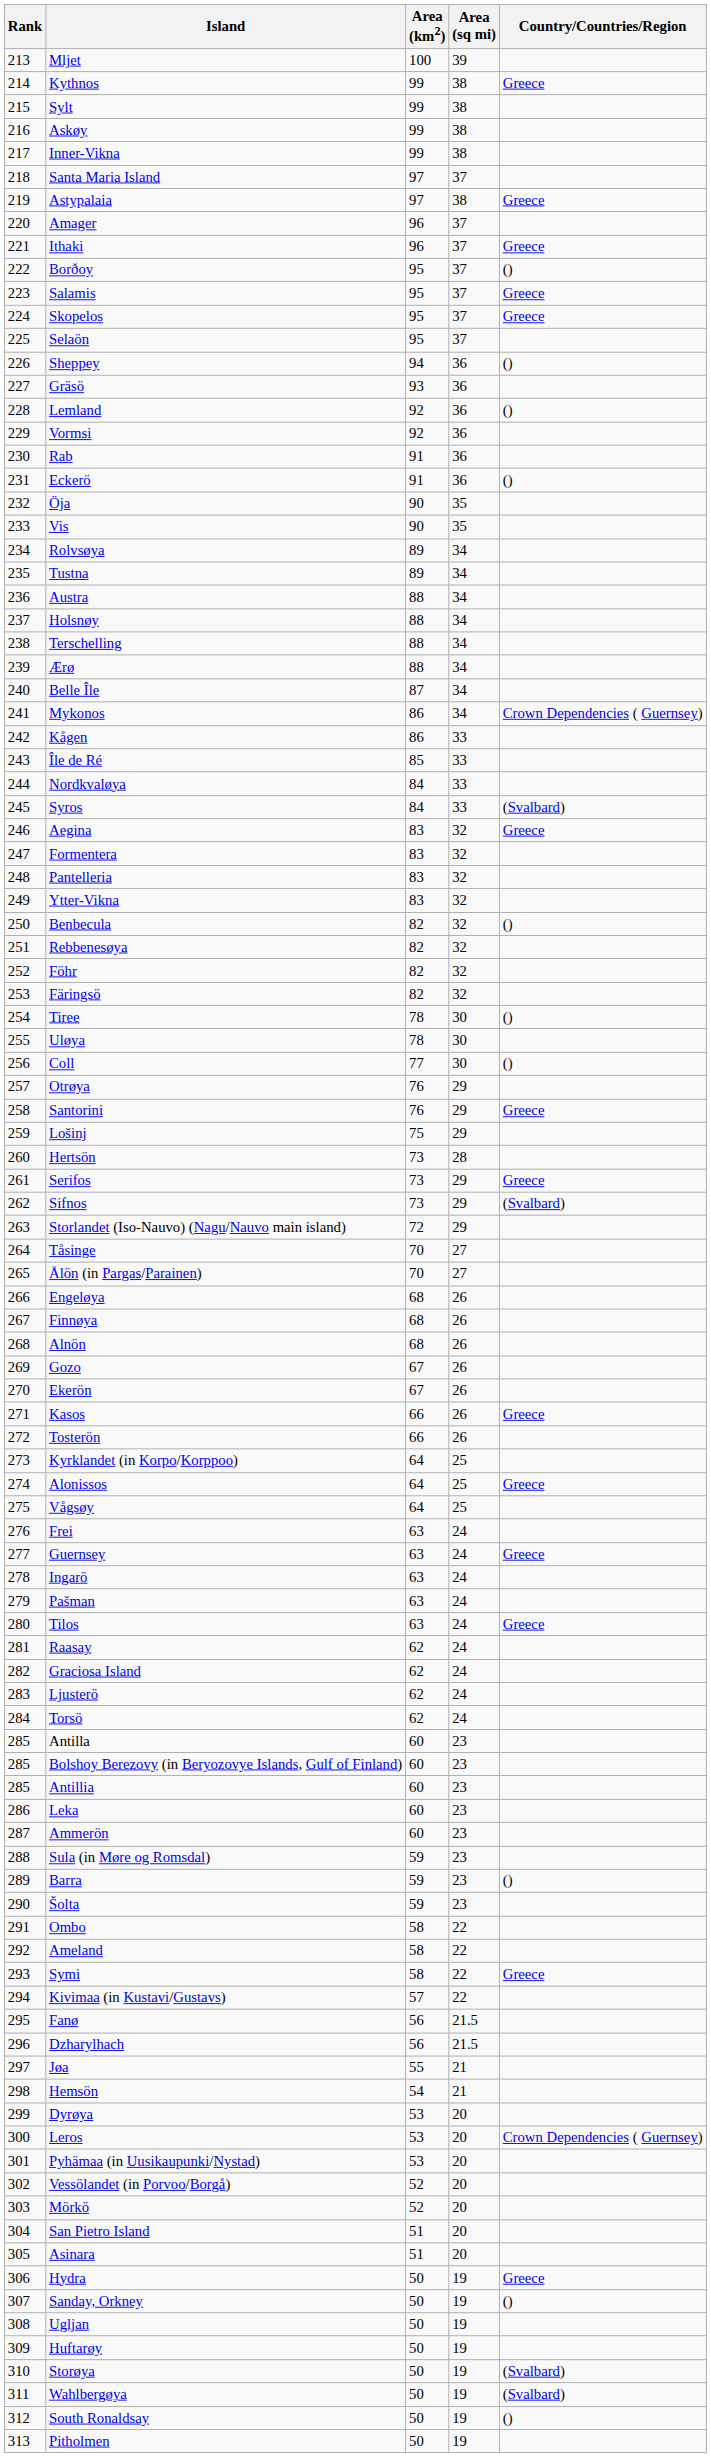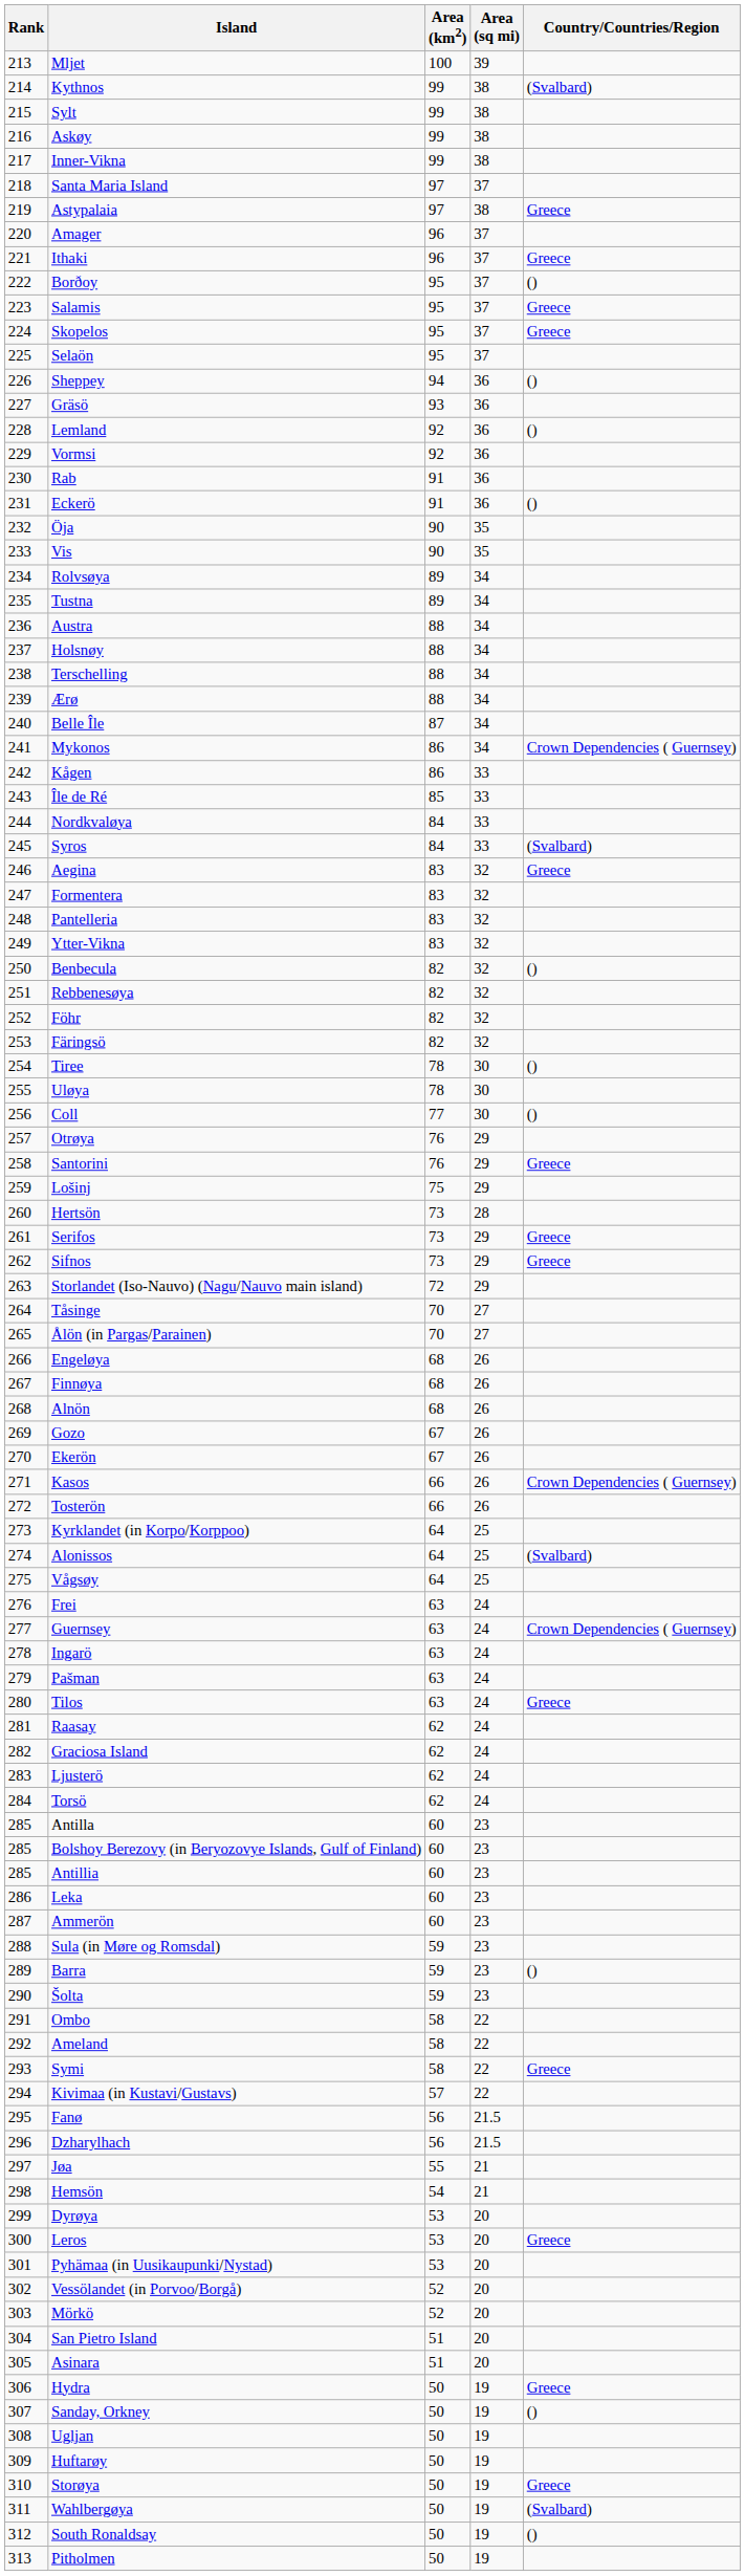 <table class="wikitable sortable">
 <tr>
 <th>Rank</th>
 <th>Island</th>
 <th>Area<br>(km<sup>2</sup>)</th>
 <th>Area<br>(sq mi)</th>
 <th>Country/Countries/Region</th>
 </tr>
 <tr>
 <td>213</td>
 <td><a href='#'>Mljet</a></td>
 <td>100</td>
 <td>39</td>
 <td></td>
 </tr>
 <tr>
 <td>214</td>
 <td><a href='#'>Kythnos</a></td>
 <td>99</td>
 <td>38</td>
-<td> <a href='#'>Greece</a></td>
+<td> (<a href='#'>Svalbard</a>)</td>
 </tr>
 <tr>
 <td>215</td>
 <td><a href='#'>Sylt</a></td>
 <td>99</td>
 <td>38</td>
 <td></td>
 </tr>
 <tr>
 <td>216</td>
 <td><a href='#'>Askøy</a></td>
 <td>99</td>
 <td>38</td>
 <td></td>
 </tr>
 <tr>
 <td>217</td>
 <td><a href='#'>Inner-Vikna</a></td>
 <td>99</td>
 <td>38</td>
 <td></td>
 </tr>
 <tr>
 <td>218</td>
 <td><a href='#'>Santa Maria Island</a></td>
 <td>97</td>
 <td>37</td>
 <td></td>
 </tr>
 <tr>
 <td>219</td>
 <td><a href='#'>Astypalaia</a></td>
 <td>97</td>
 <td>38</td>
 <td> <a href='#'>Greece</a></td>
 </tr>
 <tr>
 <td>220</td>
 <td><a href='#'>Amager</a></td>
 <td>96</td>
 <td>37</td>
 <td></td>
 </tr>
 <tr>
 <td>221</td>
 <td><a href='#'>Ithaki</a></td>
 <td>96</td>
 <td>37</td>
 <td> <a href='#'>Greece</a></td>
 </tr>
 <tr>
 <td>222</td>
 <td><a href='#'>Borðoy</a></td>
 <td>95</td>
 <td>37</td>
 <td> ()</td>
 </tr>
 <tr>
 <td>223</td>
 <td><a href='#'>Salamis</a></td>
 <td>95</td>
 <td>37</td>
 <td> <a href='#'>Greece</a></td>
 </tr>
 <tr>
 <td>224</td>
 <td><a href='#'>Skopelos</a></td>
 <td>95</td>
 <td>37</td>
 <td> <a href='#'>Greece</a></td>
 </tr>
 <tr>
 <td>225</td>
 <td><a href='#'>Selaön</a></td>
 <td>95</td>
 <td>37</td>
 <td></td>
 </tr>
 <tr>
 <td>226</td>
 <td><a href='#'>Sheppey</a></td>
 <td>94</td>
 <td>36</td>
 <td> ()</td>
 </tr>
 <tr>
 <td>227</td>
 <td><a href='#'>Gräsö</a></td>
 <td>93</td>
 <td>36</td>
 <td></td>
 </tr>
 <tr>
 <td>228</td>
 <td><a href='#'>Lemland</a></td>
 <td>92</td>
 <td>36</td>
 <td> ()</td>
 </tr>
 <tr>
 <td>229</td>
 <td><a href='#'>Vormsi</a></td>
 <td>92</td>
 <td>36</td>
 <td></td>
 </tr>
 <tr>
 <td>230</td>
 <td><a href='#'>Rab</a></td>
 <td>91</td>
 <td>36</td>
 <td></td>
 </tr>
 <tr>
 <td>231</td>
 <td><a href='#'>Eckerö</a></td>
 <td>91</td>
 <td>36</td>
 <td> ()</td>
 </tr>
 <tr>
 <td>232</td>
 <td><a href='#'>Öja</a></td>
 <td>90</td>
 <td>35</td>
 <td></td>
 </tr>
 <tr>
 <td>233</td>
 <td><a href='#'>Vis</a></td>
 <td>90</td>
 <td>35</td>
 <td></td>
 </tr>
 <tr>
 <td>234</td>
 <td><a href='#'>Rolvsøya</a></td>
 <td>89</td>
 <td>34</td>
 <td></td>
 </tr>
 <tr>
 <td>235</td>
 <td><a href='#'>Tustna</a></td>
 <td>89</td>
 <td>34</td>
 <td></td>
 </tr>
 <tr>
 <td>236</td>
 <td><a href='#'>Austra</a></td>
 <td>88</td>
 <td>34</td>
 <td></td>
 </tr>
 <tr>
 <td>237</td>
 <td><a href='#'>Holsnøy</a></td>
 <td>88</td>
 <td>34</td>
 <td></td>
 </tr>
 <tr>
 <td>238</td>
 <td><a href='#'>Terschelling</a></td>
 <td>88</td>
 <td>34</td>
 <td></td>
 </tr>
 <tr>
 <td>239</td>
 <td><a href='#'>Ærø</a></td>
 <td>88</td>
 <td>34</td>
 <td></td>
 </tr>
 <tr>
 <td>240</td>
 <td><a href='#'>Belle Île</a></td>
 <td>87</td>
 <td>34</td>
 <td></td>
 </tr>
 <tr>
 <td>241</td>
 <td><a href='#'>Mykonos</a></td>
 <td>86</td>
 <td>34</td>
 <td> <a href='#'>Crown Dependencies</a> ( <a href='#'>Guernsey</a>)</td>
 </tr>
 <tr>
 <td>242</td>
 <td><a href='#'>Kågen</a></td>
 <td>86</td>
 <td>33</td>
 <td></td>
 </tr>
 <tr>
 <td>243</td>
 <td><a href='#'>Île de Ré</a></td>
 <td>85</td>
 <td>33</td>
 <td></td>
 </tr>
 <tr>
 <td>244</td>
 <td><a href='#'>Nordkvaløya</a></td>
 <td>84</td>
 <td>33</td>
 <td></td>
 </tr>
 <tr>
 <td>245</td>
 <td><a href='#'>Syros</a></td>
 <td>84</td>
 <td>33</td>
 <td> (<a href='#'>Svalbard</a>)</td>
 </tr>
 <tr>
 <td>246</td>
 <td><a href='#'>Aegina</a></td>
 <td>83</td>
 <td>32</td>
 <td> <a href='#'>Greece</a></td>
 </tr>
 <tr>
 <td>247</td>
 <td><a href='#'>Formentera</a></td>
 <td>83</td>
 <td>32</td>
 <td></td>
 </tr>
 <tr>
 <td>248</td>
 <td><a href='#'>Pantelleria</a></td>
 <td>83</td>
 <td>32</td>
 <td></td>
 </tr>
 <tr>
 <td>249</td>
 <td><a href='#'>Ytter-Vikna</a></td>
 <td>83</td>
 <td>32</td>
 <td></td>
 </tr>
 <tr>
 <td>250</td>
 <td><a href='#'>Benbecula</a></td>
 <td>82</td>
 <td>32</td>
 <td> ()</td>
 </tr>
 <tr>
 <td>251</td>
 <td><a href='#'>Rebbenesøya</a></td>
 <td>82</td>
 <td>32</td>
 <td></td>
 </tr>
 <tr>
 <td>252</td>
 <td><a href='#'>Föhr</a></td>
 <td>82</td>
 <td>32</td>
 <td></td>
 </tr>
 <tr>
 <td>253</td>
 <td><a href='#'>Färingsö</a></td>
 <td>82</td>
 <td>32</td>
 <td></td>
 </tr>
 <tr>
 <td>254</td>
 <td><a href='#'>Tiree</a></td>
 <td>78</td>
 <td>30</td>
 <td> ()</td>
 </tr>
 <tr>
 <td>255</td>
 <td><a href='#'>Uløya</a></td>
 <td>78</td>
 <td>30</td>
 <td></td>
 </tr>
 <tr>
 <td>256</td>
 <td><a href='#'>Coll</a></td>
 <td>77</td>
 <td>30</td>
 <td> ()</td>
 </tr>
 <tr>
 <td>257</td>
 <td><a href='#'>Otrøya</a></td>
 <td>76</td>
 <td>29</td>
 <td></td>
 </tr>
 <tr>
 <td>258</td>
 <td><a href='#'>Santorini</a></td>
 <td>76</td>
 <td>29</td>
 <td> <a href='#'>Greece</a></td>
 </tr>
 <tr>
 <td>259</td>
 <td><a href='#'>Lošinj</a></td>
 <td>75</td>
 <td>29</td>
 <td></td>
 </tr>
 <tr>
 <td>260</td>
 <td><a href='#'>Hertsön</a></td>
 <td>73</td>
 <td>28</td>
 <td></td>
 </tr>
 <tr>
 <td>261</td>
 <td><a href='#'>Serifos</a></td>
 <td>73</td>
 <td>29</td>
 <td> <a href='#'>Greece</a></td>
 </tr>
 <tr>
 <td>262</td>
 <td><a href='#'>Sifnos</a></td>
 <td>73</td>
 <td>29</td>
-<td> (<a href='#'>Svalbard</a>)</td>
+<td> <a href='#'>Greece</a></td>
 </tr>
 <tr>
 <td>263</td>
 <td><a href='#'>Storlandet</a> (Iso-Nauvo) (<a href='#'>Nagu</a>/<a href='#'>Nauvo</a> main island)</td>
 <td>72</td>
 <td>29</td>
 <td></td>
 </tr>
 <tr>
 <td>264</td>
 <td><a href='#'>Tåsinge</a></td>
 <td>70</td>
 <td>27</td>
 <td></td>
 </tr>
 <tr>
 <td>265</td>
 <td><a href='#'>Ålön</a> (in <a href='#'>Pargas</a>/<a href='#'>Parainen</a>)</td>
 <td>70</td>
 <td>27</td>
 <td></td>
 </tr>
 <tr>
 <td>266</td>
 <td><a href='#'>Engeløya</a></td>
 <td>68</td>
 <td>26</td>
 <td></td>
 </tr>
 <tr>
 <td>267</td>
 <td><a href='#'>Finnøya</a></td>
 <td>68</td>
 <td>26</td>
 <td></td>
 </tr>
 <tr>
 <td>268</td>
 <td><a href='#'>Alnön</a></td>
 <td>68</td>
 <td>26</td>
 <td></td>
 </tr>
 <tr>
 <td>269</td>
 <td><a href='#'>Gozo</a></td>
 <td>67</td>
 <td>26</td>
 <td></td>
 </tr>
 <tr>
 <td>270</td>
 <td><a href='#'>Ekerön</a></td>
 <td>67</td>
 <td>26</td>
 <td></td>
 </tr>
 <tr>
 <td>271</td>
 <td><a href='#'>Kasos</a></td>
 <td>66</td>
 <td>26</td>
-<td> <a href='#'>Greece</a></td>
+<td> <a href='#'>Crown Dependencies</a> ( <a href='#'>Guernsey</a>)</td>
 </tr>
 <tr>
 <td>272</td>
 <td><a href='#'>Tosterön</a></td>
 <td>66</td>
 <td>26</td>
 <td></td>
 </tr>
 <tr>
 <td>273</td>
 <td><a href='#'>Kyrklandet</a> (in <a href='#'>Korpo</a>/<a href='#'>Korppoo</a>)</td>
 <td>64</td>
 <td>25</td>
 <td></td>
 </tr>
 <tr>
 <td>274</td>
 <td><a href='#'>Alonissos</a></td>
 <td>64</td>
 <td>25</td>
-<td> <a href='#'>Greece</a></td>
+<td> (<a href='#'>Svalbard</a>)</td>
 </tr>
 <tr>
 <td>275</td>
 <td><a href='#'>Vågsøy</a></td>
 <td>64</td>
 <td>25</td>
 <td></td>
 </tr>
 <tr>
 <td>276</td>
 <td><a href='#'>Frei</a></td>
 <td>63</td>
 <td>24</td>
 <td></td>
 </tr>
 <tr>
 <td>277</td>
 <td><a href='#'>Guernsey</a></td>
 <td>63</td>
 <td>24</td>
-<td> <a href='#'>Greece</a></td>
+<td> <a href='#'>Crown Dependencies</a> ( <a href='#'>Guernsey</a>)</td>
 </tr>
 <tr>
 <td>278</td>
 <td><a href='#'>Ingarö</a></td>
 <td>63</td>
 <td>24</td>
 <td></td>
 </tr>
 <tr>
 <td>279</td>
 <td><a href='#'>Pašman</a></td>
 <td>63</td>
 <td>24</td>
 <td></td>
 </tr>
 <tr>
 <td>280</td>
 <td><a href='#'>Tilos</a></td>
 <td>63</td>
 <td>24</td>
 <td> <a href='#'>Greece</a></td>
 </tr>
 <tr>
 <td>281</td>
 <td><a href='#'>Raasay</a></td>
 <td>62</td>
 <td>24</td>
 <td></td>
 </tr>
 <tr>
 <td>282</td>
 <td><a href='#'>Graciosa Island</a></td>
 <td>62</td>
 <td>24</td>
 <td></td>
 </tr>
 <tr>
 <td>283</td>
 <td><a href='#'>Ljusterö</a></td>
 <td>62</td>
 <td>24</td>
 <td></td>
 </tr>
 <tr>
 <td>284</td>
 <td><a href='#'>Torsö</a></td>
 <td>62</td>
 <td>24</td>
 <td></td>
 </tr>
 <tr>
 <td>285</td>
 <td>Antilla</td>
 <td>60</td>
 <td>23</td>
 <td></td>
 </tr>
 <tr>
 <td>285</td>
 <td><a href='#'>Bolshoy Berezovy</a> (in <a href='#'>Beryozovye Islands</a>, <a href='#'>Gulf of Finland</a>)</td>
 <td>60</td>
 <td>23</td>
 <td></td>
 </tr>
 <tr>
 <td>285</td>
 <td><a href='#'>Antillia</a></td>
 <td>60</td>
 <td>23</td>
 <td></td>
 </tr>
 <tr>
 <td>286</td>
 <td><a href='#'>Leka</a></td>
 <td>60</td>
 <td>23</td>
 <td></td>
 </tr>
 <tr>
 <td>287</td>
 <td><a href='#'>Ammerön</a></td>
 <td>60</td>
 <td>23</td>
 <td></td>
 </tr>
 <tr>
 <td>288</td>
 <td><a href='#'>Sula</a> (in <a href='#'>Møre og Romsdal</a>)</td>
 <td>59</td>
 <td>23</td>
 <td></td>
 </tr>
 <tr>
 <td>289</td>
 <td><a href='#'>Barra</a></td>
 <td>59</td>
 <td>23</td>
 <td> ()</td>
 </tr>
 <tr>
 <td>290</td>
 <td><a href='#'>Šolta</a></td>
 <td>59</td>
 <td>23</td>
 <td></td>
 </tr>
 <tr>
 <td>291</td>
 <td><a href='#'>Ombo</a></td>
 <td>58</td>
 <td>22</td>
 <td></td>
 </tr>
 <tr>
 <td>292</td>
 <td><a href='#'>Ameland</a></td>
 <td>58</td>
 <td>22</td>
 <td></td>
 </tr>
 <tr>
 <td>293</td>
 <td><a href='#'>Symi</a></td>
 <td>58</td>
 <td>22</td>
 <td> <a href='#'>Greece</a></td>
 </tr>
 <tr>
 <td>294</td>
 <td><a href='#'>Kivimaa</a> (in <a href='#'>Kustavi</a>/<a href='#'>Gustavs</a>)</td>
 <td>57</td>
 <td>22</td>
 <td></td>
 </tr>
 <tr>
 <td>295</td>
 <td><a href='#'>Fanø</a></td>
 <td>56</td>
 <td>21.5</td>
 <td></td>
 </tr>
 <tr>
 <td>296</td>
 <td><a href='#'>Dzharylhach</a></td>
 <td>56</td>
 <td>21.5</td>
 <td></td>
 </tr>
 <tr>
 <td>297</td>
 <td><a href='#'>Jøa</a></td>
 <td>55</td>
 <td>21</td>
 <td></td>
 </tr>
 <tr>
 <td>298</td>
 <td><a href='#'>Hemsön</a></td>
 <td>54</td>
 <td>21</td>
 <td></td>
 </tr>
 <tr>
 <td>299</td>
 <td><a href='#'>Dyrøya</a></td>
 <td>53</td>
 <td>20</td>
 <td></td>
 </tr>
 <tr>
 <td>300</td>
 <td><a href='#'>Leros</a></td>
 <td>53</td>
 <td>20</td>
-<td> <a href='#'>Crown Dependencies</a> ( <a href='#'>Guernsey</a>)</td>
+<td> <a href='#'>Greece</a></td>
 </tr>
 <tr>
 <td>301</td>
 <td><a href='#'>Pyhämaa</a> (in <a href='#'>Uusikaupunki</a>/<a href='#'>Nystad</a>)</td>
 <td>53</td>
 <td>20</td>
 <td></td>
 </tr>
 <tr>
 <td>302</td>
 <td><a href='#'>Vessölandet</a> (in <a href='#'>Porvoo</a>/<a href='#'>Borgå</a>)</td>
 <td>52</td>
 <td>20</td>
 <td></td>
 </tr>
 <tr>
 <td>303</td>
 <td><a href='#'>Mörkö</a></td>
 <td>52</td>
 <td>20</td>
 <td></td>
 </tr>
 <tr>
 <td>304</td>
 <td><a href='#'>San Pietro Island</a></td>
 <td>51</td>
 <td>20</td>
 <td></td>
 </tr>
 <tr>
 <td>305</td>
 <td><a href='#'>Asinara</a></td>
 <td>51</td>
 <td>20</td>
 <td></td>
 </tr>
 <tr>
 <td>306</td>
 <td><a href='#'>Hydra</a></td>
 <td>50</td>
 <td>19</td>
 <td> <a href='#'>Greece</a></td>
 </tr>
 <tr>
 <td>307</td>
 <td><a href='#'>Sanday, Orkney</a></td>
 <td>50</td>
 <td>19</td>
 <td> ()</td>
 </tr>
 <tr>
 <td>308</td>
 <td><a href='#'>Ugljan</a></td>
 <td>50</td>
 <td>19</td>
 <td></td>
 </tr>
 <tr>
 <td>309</td>
 <td><a href='#'>Huftarøy</a></td>
 <td>50</td>
 <td>19</td>
 <td></td>
 </tr>
 <tr>
 <td>310</td>
 <td><a href='#'>Storøya</a></td>
 <td>50</td>
 <td>19</td>
-<td> (<a href='#'>Svalbard</a>)</td>
+<td> <a href='#'>Greece</a></td>
 </tr>
 <tr>
 <td>311</td>
 <td><a href='#'>Wahlbergøya</a></td>
 <td>50</td>
 <td>19</td>
 <td> (<a href='#'>Svalbard</a>)</td>
 </tr>
 <tr>
 <td>312</td>
 <td><a href='#'>South Ronaldsay</a></td>
 <td>50</td>
 <td>19</td>
 <td> ()</td>
 </tr>
 <tr>
 <td>313</td>
 <td><a href='#'>Pitholmen</a></td>
 <td>50</td>
 <td>19</td>
 <td></td>
 </tr>
 </table>
